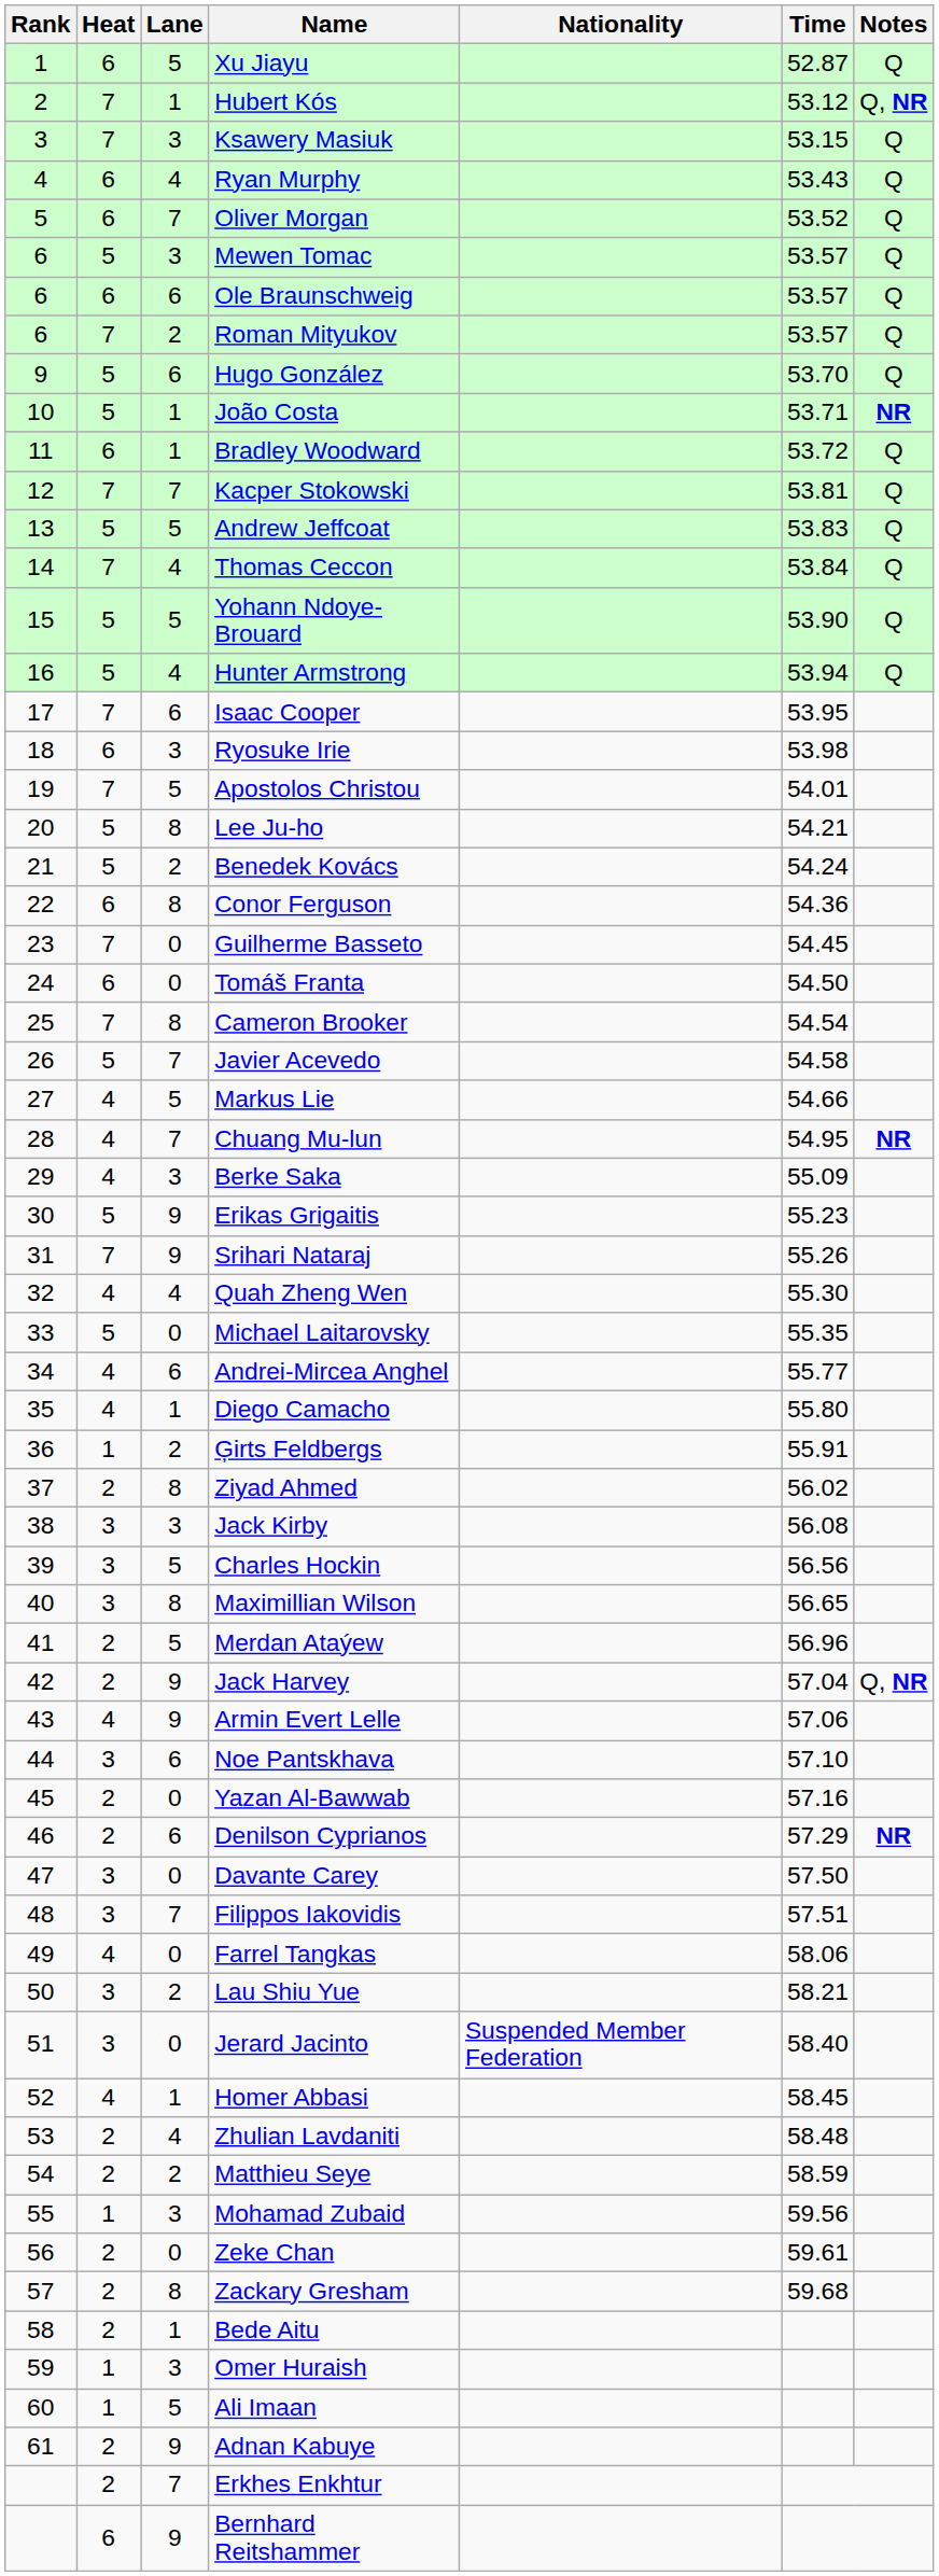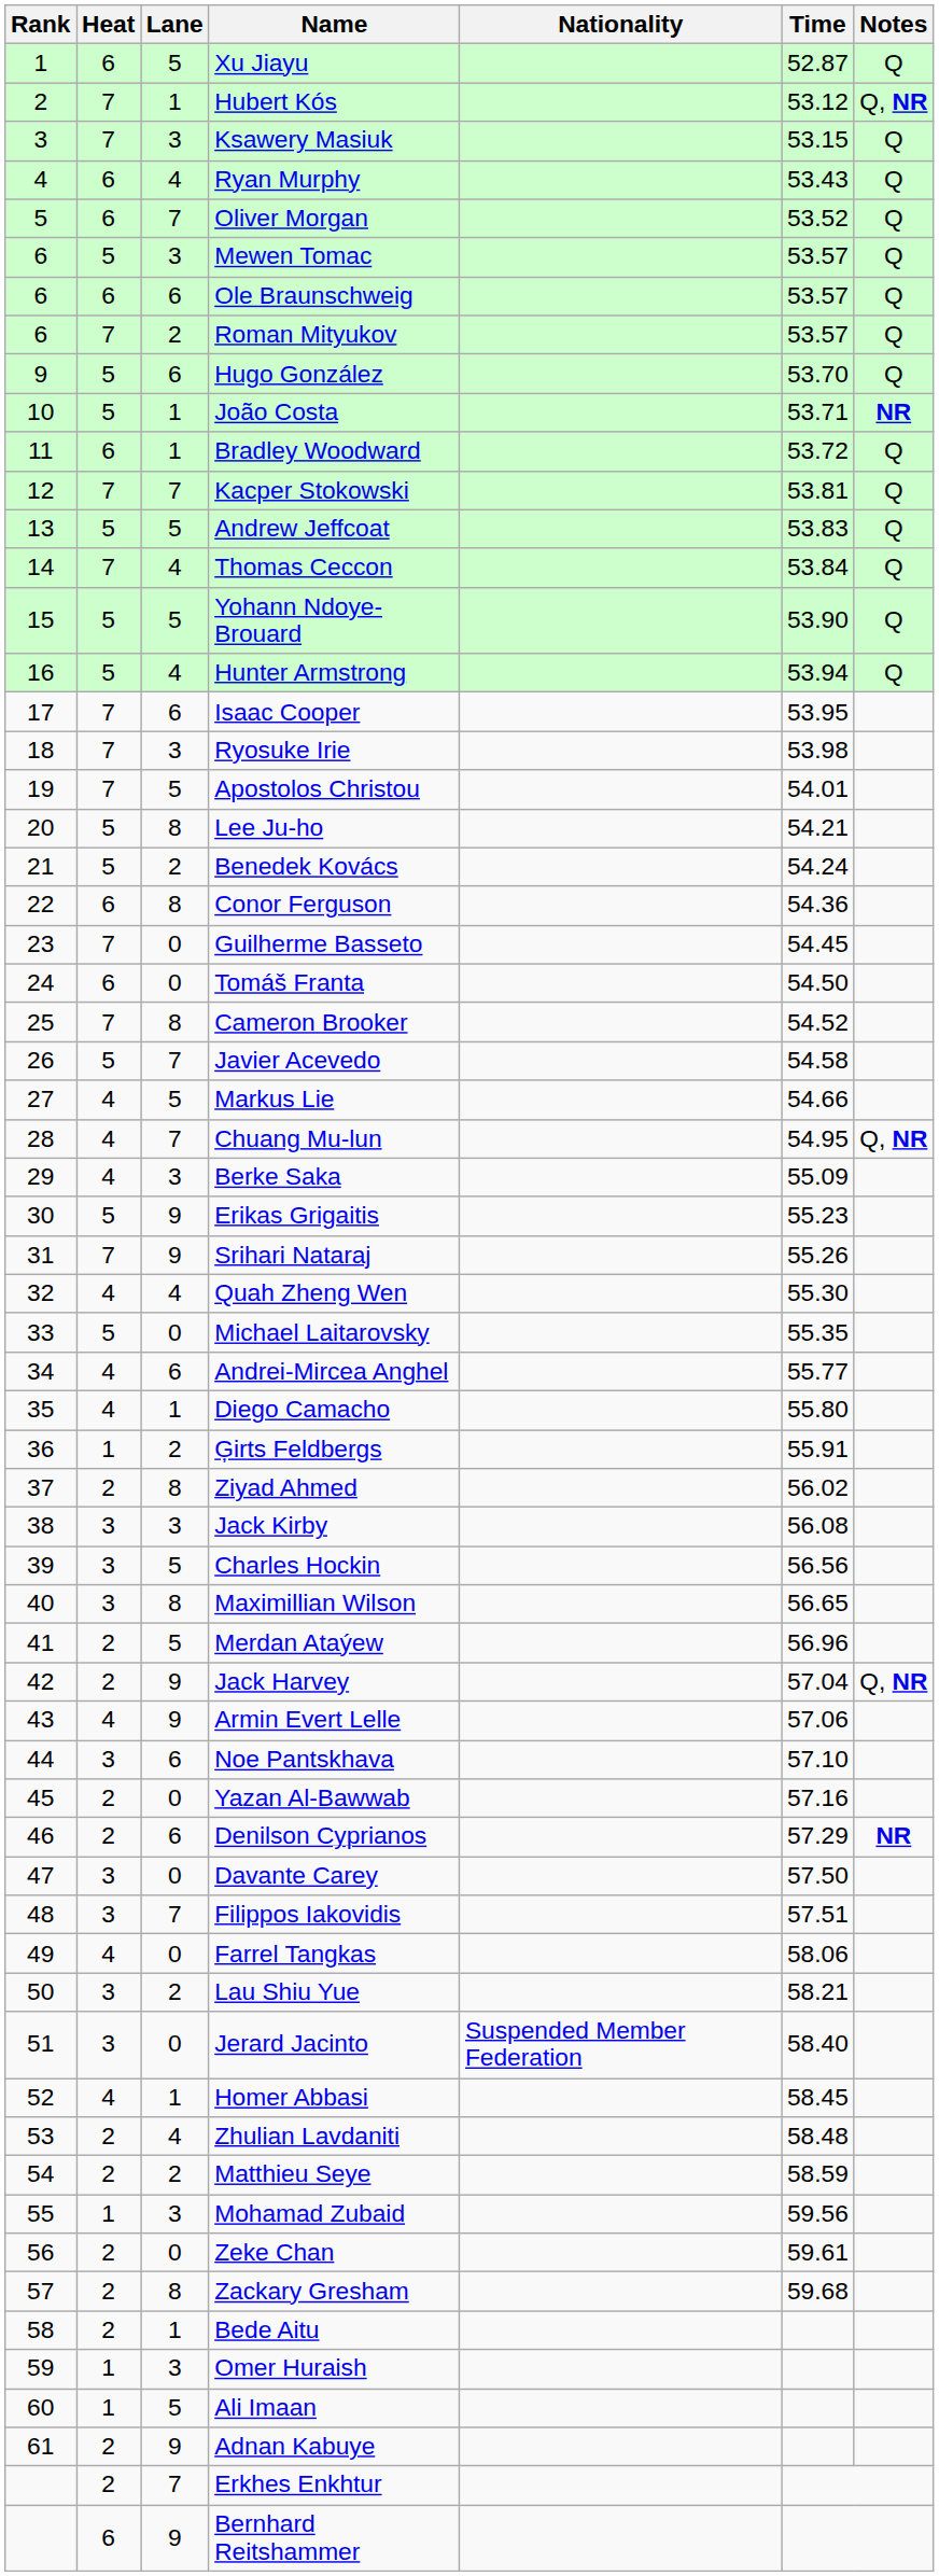 <table class="wikitable sortable" style="text-align:center">
 <tr>
 <th>Rank</th>
 <th>Heat</th>
 <th>Lane</th>
 <th>Name</th>
 <th>Nationality</th>
 <th>Time</th>
 <th>Notes</th>
 </tr>
 <tr bgcolor=ccffcc>
 <td>1</td>
 <td>6</td>
 <td>5</td>
 <td align=left><a href='#'>Xu Jiayu</a></td>
 <td align=left></td>
 <td>52.87</td>
 <td>Q</td>
 </tr>
 <tr bgcolor=ccffcc>
 <td>2</td>
 <td>7</td>
 <td>1</td>
 <td align=left><a href='#'>Hubert Kós</a></td>
 <td align=left></td>
 <td>53.12</td>
 <td>Q, <strong><a href='#'>NR</a></strong></td>
 </tr>
 <tr bgcolor=ccffcc>
 <td>3</td>
 <td>7</td>
 <td>3</td>
 <td align=left><a href='#'>Ksawery Masiuk</a></td>
 <td align=left></td>
 <td>53.15</td>
 <td>Q</td>
 </tr>
 <tr bgcolor=ccffcc>
 <td>4</td>
 <td>6</td>
 <td>4</td>
 <td align=left><a href='#'>Ryan Murphy</a></td>
 <td align=left></td>
 <td>53.43</td>
 <td>Q</td>
 </tr>
 <tr bgcolor=ccffcc>
 <td>5</td>
 <td>6</td>
 <td>7</td>
 <td align=left><a href='#'>Oliver Morgan</a></td>
 <td align=left></td>
 <td>53.52</td>
 <td>Q</td>
 </tr>
 <tr bgcolor=ccffcc>
 <td>6</td>
 <td>5</td>
 <td>3</td>
 <td align=left><a href='#'>Mewen Tomac</a></td>
 <td align=left></td>
 <td>53.57</td>
 <td>Q</td>
 </tr>
 <tr bgcolor=ccffcc>
 <td>6</td>
 <td>6</td>
 <td>6</td>
 <td align=left><a href='#'>Ole Braunschweig</a></td>
 <td align=left></td>
 <td>53.57</td>
 <td>Q</td>
 </tr>
 <tr bgcolor=ccffcc>
 <td>6</td>
 <td>7</td>
 <td>2</td>
 <td align=left><a href='#'>Roman Mityukov</a></td>
 <td align=left></td>
 <td>53.57</td>
 <td>Q</td>
 </tr>
 <tr bgcolor=ccffcc>
 <td>9</td>
 <td>5</td>
 <td>6</td>
 <td align=left><a href='#'>Hugo González</a></td>
 <td align=left></td>
 <td>53.70</td>
 <td>Q</td>
 </tr>
 <tr bgcolor=ccffcc>
 <td>10</td>
 <td>5</td>
 <td>1</td>
 <td align=left><a href='#'>João Costa</a></td>
 <td align=left></td>
 <td>53.71</td>
 <td><strong><a href='#'>NR</a></strong></td>
 </tr>
 <tr bgcolor=ccffcc>
 <td>11</td>
 <td>6</td>
 <td>1</td>
 <td align=left><a href='#'>Bradley Woodward</a></td>
 <td align=left></td>
 <td>53.72</td>
 <td>Q</td>
 </tr>
 <tr bgcolor=ccffcc>
 <td>12</td>
 <td>7</td>
 <td>7</td>
 <td align=left><a href='#'>Kacper Stokowski</a></td>
 <td align=left></td>
 <td>53.81</td>
 <td>Q</td>
 </tr>
 <tr bgcolor=ccffcc>
 <td>13</td>
 <td>5</td>
 <td>5</td>
 <td align=left><a href='#'>Andrew Jeffcoat</a></td>
 <td align=left></td>
 <td>53.83</td>
 <td>Q</td>
 </tr>
 <tr bgcolor=ccffcc>
 <td>14</td>
 <td>7</td>
 <td>4</td>
 <td align=left><a href='#'>Thomas Ceccon</a></td>
 <td align=left></td>
 <td>53.84</td>
 <td>Q</td>
 </tr>
 <tr bgcolor=ccffcc>
 <td>15</td>
 <td>5</td>
 <td>5</td>
 <td align=left><a href='#'>Yohann Ndoye-Brouard</a></td>
 <td align=left></td>
 <td>53.90</td>
 <td>Q</td>
 </tr>
 <tr bgcolor=ccffcc>
 <td>16</td>
 <td>5</td>
 <td>4</td>
 <td align=left><a href='#'>Hunter Armstrong</a></td>
 <td align=left></td>
 <td>53.94</td>
 <td>Q</td>
 </tr>
 <tr>
 <td>17</td>
 <td>7</td>
 <td>6</td>
 <td align=left><a href='#'>Isaac Cooper</a></td>
 <td align=left></td>
 <td>53.95</td>
 <td></td>
 </tr>
 <tr>
 <td>18</td>
-<td>6</td>
+<td>7</td>
 <td>3</td>
 <td align=left><a href='#'>Ryosuke Irie</a></td>
 <td align=left></td>
 <td>53.98</td>
 <td></td>
 </tr>
 <tr>
 <td>19</td>
 <td>7</td>
 <td>5</td>
 <td align=left><a href='#'>Apostolos Christou</a></td>
 <td align=left></td>
 <td>54.01</td>
 <td></td>
 </tr>
 <tr>
 <td>20</td>
 <td>5</td>
 <td>8</td>
 <td align=left><a href='#'>Lee Ju-ho</a></td>
 <td align=left></td>
 <td>54.21</td>
 <td></td>
 </tr>
 <tr>
 <td>21</td>
 <td>5</td>
 <td>2</td>
 <td align=left><a href='#'>Benedek Kovács</a></td>
 <td align=left></td>
 <td>54.24</td>
 <td></td>
 </tr>
 <tr>
 <td>22</td>
 <td>6</td>
 <td>8</td>
 <td align=left><a href='#'>Conor Ferguson</a></td>
 <td align=left></td>
 <td>54.36</td>
 <td></td>
 </tr>
 <tr>
 <td>23</td>
 <td>7</td>
 <td>0</td>
 <td align=left><a href='#'>Guilherme Basseto</a></td>
 <td align=left></td>
 <td>54.45</td>
 <td></td>
 </tr>
 <tr>
 <td>24</td>
 <td>6</td>
 <td>0</td>
 <td align=left><a href='#'>Tomáš Franta</a></td>
 <td align=left></td>
 <td>54.50</td>
 <td></td>
 </tr>
 <tr>
 <td>25</td>
 <td>7</td>
 <td>8</td>
 <td align=left><a href='#'>Cameron Brooker</a></td>
 <td align=left></td>
-<td>54.54</td>
+<td>54.52</td>
 <td></td>
 </tr>
 <tr>
 <td>26</td>
 <td>5</td>
 <td>7</td>
 <td align=left><a href='#'>Javier Acevedo</a></td>
 <td align=left></td>
 <td>54.58</td>
 <td></td>
 </tr>
 <tr>
 <td>27</td>
 <td>4</td>
 <td>5</td>
 <td align=left><a href='#'>Markus Lie</a></td>
 <td align=left></td>
 <td>54.66</td>
 <td></td>
 </tr>
 <tr>
 <td>28</td>
 <td>4</td>
 <td>7</td>
 <td align=left><a href='#'>Chuang Mu-lun</a></td>
 <td align=left></td>
 <td>54.95</td>
-<td><strong><a href='#'>NR</a></strong></td>
+<td>Q, <strong><a href='#'>NR</a></strong></td>
 </tr>
 <tr>
 <td>29</td>
 <td>4</td>
 <td>3</td>
 <td align=left><a href='#'>Berke Saka</a></td>
 <td align=left></td>
 <td>55.09</td>
 <td></td>
 </tr>
 <tr>
 <td>30</td>
 <td>5</td>
 <td>9</td>
 <td align=left><a href='#'>Erikas Grigaitis</a></td>
 <td align=left></td>
 <td>55.23</td>
 <td></td>
 </tr>
 <tr>
 <td>31</td>
 <td>7</td>
 <td>9</td>
 <td align=left><a href='#'>Srihari Nataraj</a></td>
 <td align=left></td>
 <td>55.26</td>
 <td></td>
 </tr>
 <tr>
 <td>32</td>
 <td>4</td>
 <td>4</td>
 <td align=left><a href='#'>Quah Zheng Wen</a></td>
 <td align=left></td>
 <td>55.30</td>
 <td></td>
 </tr>
 <tr>
 <td>33</td>
 <td>5</td>
 <td>0</td>
 <td align=left><a href='#'>Michael Laitarovsky</a></td>
 <td align=left></td>
 <td>55.35</td>
 <td></td>
 </tr>
 <tr>
 <td>34</td>
 <td>4</td>
 <td>6</td>
 <td align=left><a href='#'>Andrei-Mircea Anghel</a></td>
 <td align=left></td>
 <td>55.77</td>
 <td></td>
 </tr>
 <tr>
 <td>35</td>
 <td>4</td>
 <td>1</td>
 <td align=left><a href='#'>Diego Camacho</a></td>
 <td align=left></td>
 <td>55.80</td>
 <td></td>
 </tr>
 <tr>
 <td>36</td>
 <td>1</td>
 <td>2</td>
 <td align=left><a href='#'>Ģirts Feldbergs</a></td>
 <td align=left></td>
 <td>55.91</td>
 <td></td>
 </tr>
 <tr>
 <td>37</td>
 <td>2</td>
 <td>8</td>
 <td align=left><a href='#'>Ziyad Ahmed</a></td>
 <td align=left></td>
 <td>56.02</td>
 <td></td>
 </tr>
 <tr>
 <td>38</td>
 <td>3</td>
 <td>3</td>
 <td align=left><a href='#'>Jack Kirby</a></td>
 <td align=left></td>
 <td>56.08</td>
 <td></td>
 </tr>
 <tr>
 <td>39</td>
 <td>3</td>
 <td>5</td>
 <td align=left><a href='#'>Charles Hockin</a></td>
 <td align=left></td>
 <td>56.56</td>
 <td></td>
 </tr>
 <tr>
 <td>40</td>
 <td>3</td>
 <td>8</td>
 <td align=left><a href='#'>Maximillian Wilson</a></td>
 <td align=left></td>
 <td>56.65</td>
 <td></td>
 </tr>
 <tr>
 <td>41</td>
 <td>2</td>
 <td>5</td>
 <td align=left><a href='#'>Merdan Ataýew</a></td>
 <td align=left></td>
 <td>56.96</td>
 <td></td>
 </tr>
 <tr>
 <td>42</td>
 <td>2</td>
 <td>9</td>
 <td align=left><a href='#'>Jack Harvey</a></td>
 <td align=left></td>
 <td>57.04</td>
 <td>Q, <strong><a href='#'>NR</a></strong></td>
 </tr>
 <tr>
 <td>43</td>
 <td>4</td>
 <td>9</td>
 <td align=left><a href='#'>Armin Evert Lelle</a></td>
 <td align=left></td>
 <td>57.06</td>
 <td></td>
 </tr>
 <tr>
 <td>44</td>
 <td>3</td>
 <td>6</td>
 <td align=left><a href='#'>Noe Pantskhava</a></td>
 <td align=left></td>
 <td>57.10</td>
 <td></td>
 </tr>
 <tr>
 <td>45</td>
 <td>2</td>
 <td>0</td>
 <td align=left><a href='#'>Yazan Al-Bawwab</a></td>
 <td align=left></td>
 <td>57.16</td>
 <td></td>
 </tr>
 <tr>
 <td>46</td>
 <td>2</td>
 <td>6</td>
 <td align=left><a href='#'>Denilson Cyprianos</a></td>
 <td align=left></td>
 <td>57.29</td>
 <td><strong><a href='#'>NR</a></strong></td>
 </tr>
 <tr>
 <td>47</td>
 <td>3</td>
 <td>0</td>
 <td align=left><a href='#'>Davante Carey</a></td>
 <td align=left></td>
 <td>57.50</td>
 <td></td>
 </tr>
 <tr>
 <td>48</td>
 <td>3</td>
 <td>7</td>
 <td align=left><a href='#'>Filippos Iakovidis</a></td>
 <td align=left></td>
 <td>57.51</td>
 <td></td>
 </tr>
 <tr>
 <td>49</td>
 <td>4</td>
 <td>0</td>
 <td align=left><a href='#'>Farrel Tangkas</a></td>
 <td align=left></td>
 <td>58.06</td>
 <td></td>
 </tr>
 <tr>
 <td>50</td>
 <td>3</td>
 <td>2</td>
 <td align=left><a href='#'>Lau Shiu Yue</a></td>
 <td align=left></td>
 <td>58.21</td>
 <td></td>
 </tr>
 <tr>
 <td>51</td>
 <td>3</td>
 <td>0</td>
 <td align=left><a href='#'>Jerard Jacinto</a></td>
 <td align=left> <a href='#'>Suspended Member Federation</a></td>
 <td>58.40</td>
 <td></td>
 </tr>
 <tr>
 <td>52</td>
 <td>4</td>
 <td>1</td>
 <td align=left><a href='#'>Homer Abbasi</a></td>
 <td align=left></td>
 <td>58.45</td>
 <td></td>
 </tr>
 <tr>
 <td>53</td>
 <td>2</td>
 <td>4</td>
 <td align=left><a href='#'>Zhulian Lavdaniti</a></td>
 <td align=left></td>
 <td>58.48</td>
 <td></td>
 </tr>
 <tr>
 <td>54</td>
 <td>2</td>
 <td>2</td>
 <td align=left><a href='#'>Matthieu Seye</a></td>
 <td align=left></td>
 <td>58.59</td>
 <td></td>
 </tr>
 <tr>
 <td>55</td>
 <td>1</td>
 <td>3</td>
 <td align=left><a href='#'>Mohamad Zubaid</a></td>
 <td align=left></td>
 <td>59.56</td>
 <td></td>
 </tr>
 <tr>
 <td>56</td>
 <td>2</td>
 <td>0</td>
 <td align=left><a href='#'>Zeke Chan</a></td>
 <td align=left></td>
 <td>59.61</td>
 <td></td>
 </tr>
 <tr>
 <td>57</td>
 <td>2</td>
 <td>8</td>
 <td align=left><a href='#'>Zackary Gresham</a></td>
 <td align=left></td>
 <td>59.68</td>
 <td></td>
 </tr>
 <tr>
 <td>58</td>
 <td>2</td>
 <td>1</td>
 <td align=left><a href='#'>Bede Aitu</a></td>
 <td align=left></td>
 <td></td>
 <td></td>
 </tr>
 <tr>
 <td>59</td>
 <td>1</td>
 <td>3</td>
 <td align=left><a href='#'>Omer Huraish</a></td>
 <td align=left></td>
 <td></td>
 <td></td>
 </tr>
 <tr>
 <td>60</td>
 <td>1</td>
 <td>5</td>
 <td align=left><a href='#'>Ali Imaan</a></td>
 <td align=left></td>
 <td></td>
 <td></td>
 </tr>
 <tr>
 <td>61</td>
 <td>2</td>
 <td>9</td>
 <td align=left><a href='#'>Adnan Kabuye</a></td>
 <td align=left></td>
 <td></td>
 <td></td>
 </tr>
 <tr>
 <td></td>
 <td>2</td>
 <td>7</td>
 <td align=left><a href='#'>Erkhes Enkhtur</a></td>
 <td align=left></td>
 <td colspan=2></td>
 </tr>
 <tr>
 <td></td>
 <td>6</td>
 <td>9</td>
 <td align=left><a href='#'>Bernhard Reitshammer</a></td>
 <td align=left></td>
 <td colspan=2></td>
 </tr>
 </table>
